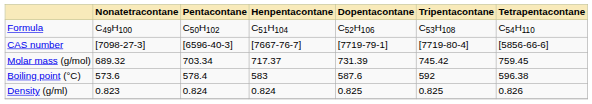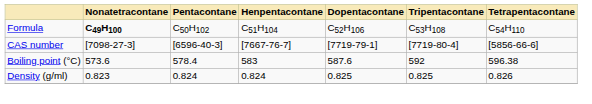 <table class="wikitable" border="1" style="float: center; clear: center; margin: 0 0 1em 1em; border-collapse: collapse;">
 <tr>
 <th cellspacing="3" style="border: 1px solid #C0C090; background-color: #F8EABA; margin-bottom: 3px;"></th>
 <th cellspacing="3" style="border: 1px solid #C0C090; background-color: #F8EABA; margin-bottom: 3px;">Nonatetracontane</th>
 <th cellspacing="3" style="border: 1px solid #C0C090; background-color: #F8EABA; margin-bottom: 3px;">Pentacontane</th>
 <th cellspacing="3" style="border: 1px solid #C0C090; background-color: #F8EABA; margin-bottom: 3px;">Henpentacontane</th>
 <th cellspacing="3" style="border: 1px solid #C0C090; background-color: #F8EABA; margin-bottom: 3px;">Dopentacontane</th>
 <th cellspacing="3" style="border: 1px solid #C0C090; background-color: #F8EABA; margin-bottom: 3px;">Tripentacontane</th>
 <th cellspacing="3" style="border: 1px solid #C0C090; background-color: #F8EABA; margin-bottom: 3px;">Tetrapentacontane</th>
 </tr>
 <tr>
 <td><a href='#'>Formula</a></td>
-<td>C<sub>49</sub>H<sub>100</sub></td>
+<td><strong>C<sub>49</sub>H<sub>100</sub></strong></td>
 <td>C<sub>50</sub>H<sub>102</sub></td>
 <td>C<sub>51</sub>H<sub>104</sub></td>
 <td>C<sub>52</sub>H<sub>106</sub></td>
 <td>C<sub>53</sub>H<sub>108</sub></td>
 <td>C<sub>54</sub>H<sub>110</sub></td>
 </tr>
 <tr>
 <td><a href='#'>CAS number</a></td>
 <td>[7098-27-3]</td>
 <td>[6596-40-3]</td>
 <td>[7667-76-7]</td>
 <td>[7719-79-1]</td>
 <td>[7719-80-4]</td>
 <td>[5856-66-6]</td>
-</tr>
-<tr>
-<td><a href='#'>Molar mass</a> (g/mol)</td>
-<td>689.32</td>
-<td>703.34</td>
-<td>717.37</td>
-<td>731.39</td>
-<td>745.42</td>
-<td>759.45</td>
 </tr>
 <tr>
 <td><a href='#'>Boiling point</a> (°C)</td>
 <td>573.6</td>
 <td>578.4</td>
 <td>583</td>
 <td>587.6</td>
 <td>592</td>
 <td>596.38</td>
 </tr>
 <tr>
 <td><a href='#'>Density</a> (g/ml)</td>
 <td>0.823</td>
 <td>0.824</td>
 <td>0.824</td>
 <td>0.825</td>
 <td>0.825</td>
 <td>0.826</td>
 </tr>
 <tr>
 </tr>
 </table>
